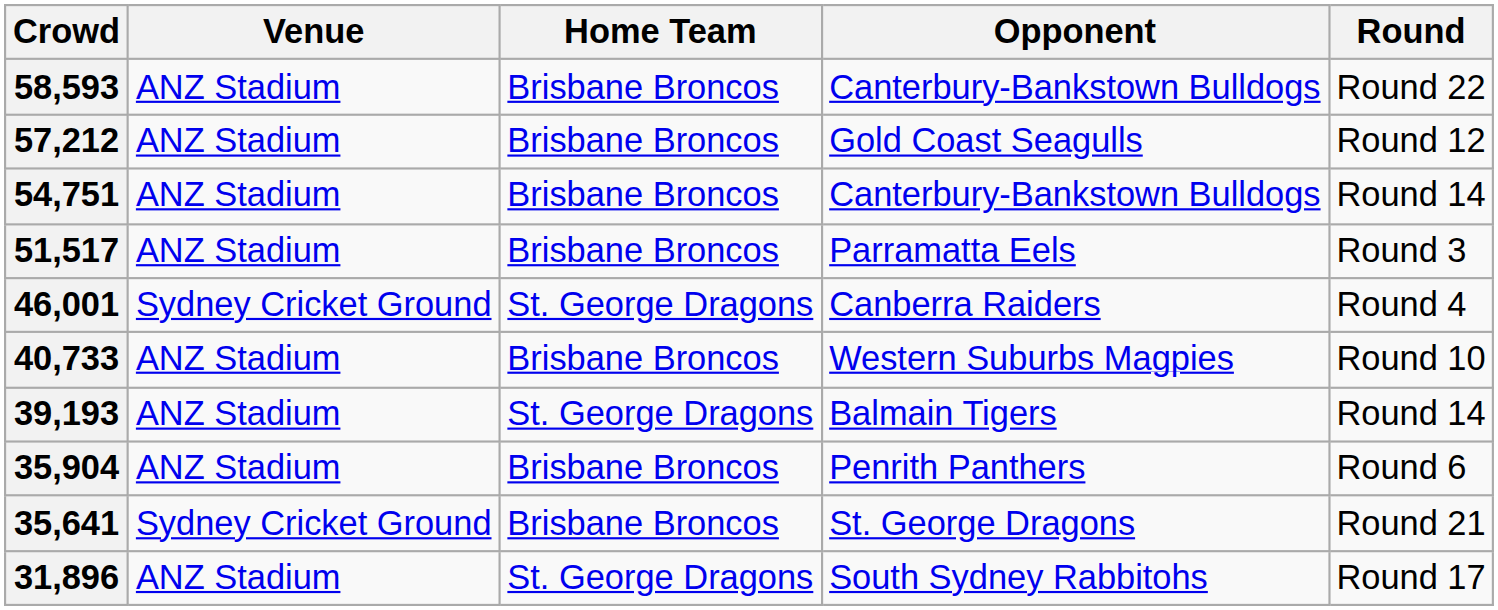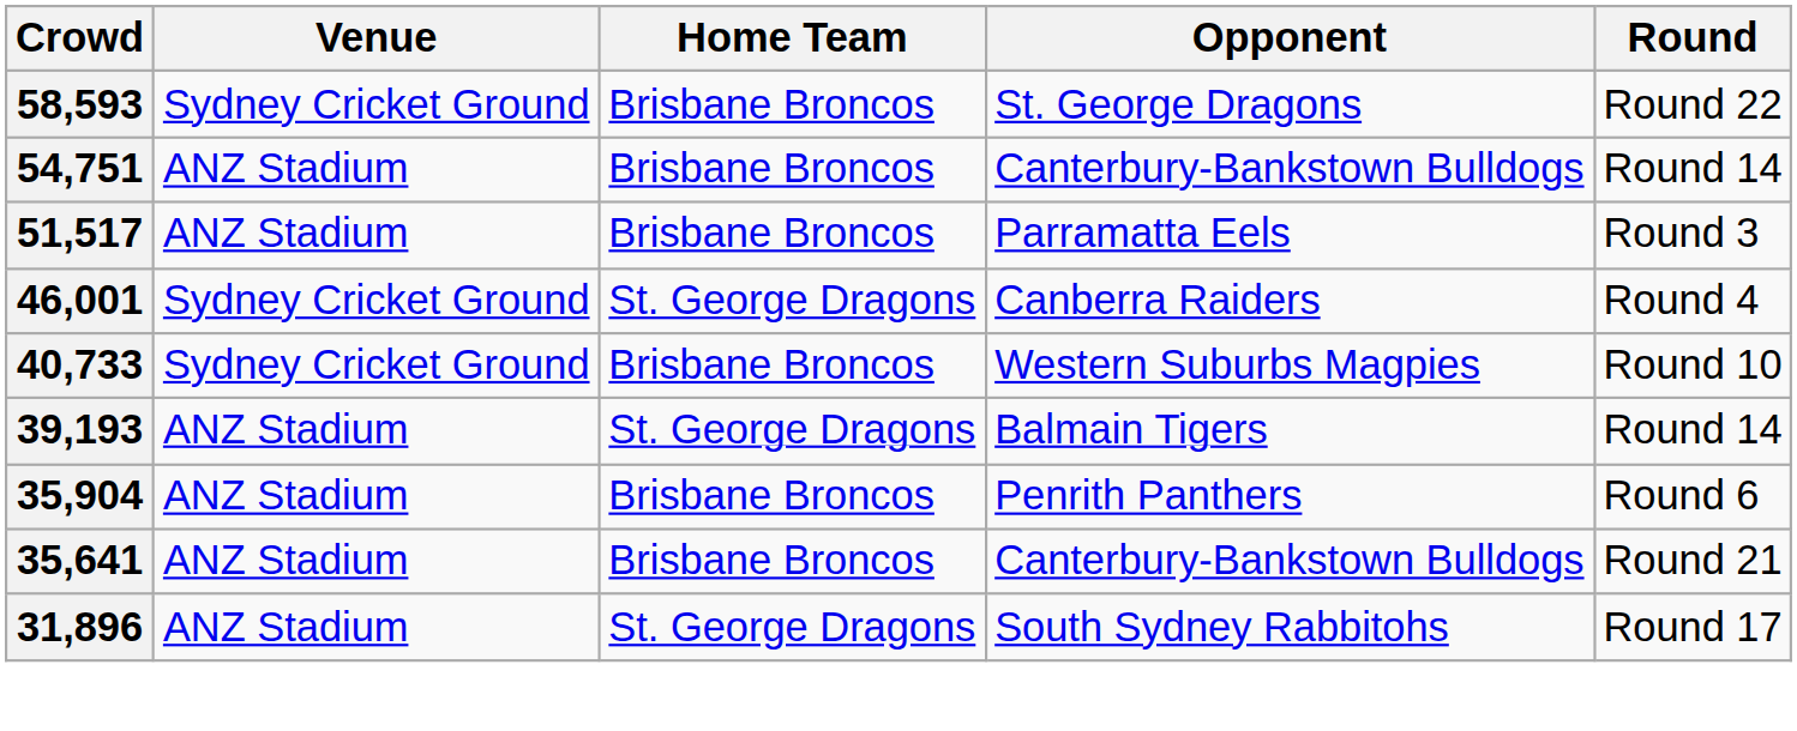 <table class="wikitable" style="text-align:left;">
 <tr>
 <th>Crowd</th>
 <th>Venue</th>
 <th>Home Team</th>
 <th>Opponent</th>
 <th>Round</th>
 </tr>
 <tr>
 <th>58,593</th>
-<td><a href='#'>ANZ Stadium</a></td>
+<td><a href='#'>Sydney Cricket Ground</a></td>
 <td> <a href='#'>Brisbane Broncos</a></td>
-<td> <a href='#'>Canterbury-Bankstown Bulldogs</a></td>
+<td> <a href='#'>St. George Dragons</a></td>
 <td>Round 22</td>
-</tr>
-<tr>
-<th>57,212</th>
-<td><a href='#'>ANZ Stadium</a></td>
-<td> <a href='#'>Brisbane Broncos</a></td>
-<td> <a href='#'>Gold Coast Seagulls</a></td>
-<td>Round 12</td>
 </tr>
 <tr>
 <th>54,751</th>
 <td><a href='#'>ANZ Stadium</a></td>
 <td> <a href='#'>Brisbane Broncos</a></td>
 <td> <a href='#'>Canterbury-Bankstown Bulldogs</a></td>
 <td>Round 14</td>
 </tr>
 <tr>
 <th>51,517</th>
 <td><a href='#'>ANZ Stadium</a></td>
 <td> <a href='#'>Brisbane Broncos</a></td>
 <td> <a href='#'>Parramatta Eels</a></td>
 <td>Round 3</td>
 </tr>
 <tr>
 <th>46,001</th>
 <td><a href='#'>Sydney Cricket Ground</a></td>
 <td> <a href='#'>St. George Dragons</a></td>
 <td> <a href='#'>Canberra Raiders</a></td>
 <td>Round 4</td>
 </tr>
 <tr>
 <th>40,733</th>
-<td><a href='#'>ANZ Stadium</a></td>
+<td><a href='#'>Sydney Cricket Ground</a></td>
 <td> <a href='#'>Brisbane Broncos</a></td>
 <td> <a href='#'>Western Suburbs Magpies</a></td>
 <td>Round 10</td>
 </tr>
 <tr>
 <th>39,193</th>
 <td><a href='#'>ANZ Stadium</a></td>
 <td> <a href='#'>St. George Dragons</a></td>
 <td> <a href='#'>Balmain Tigers</a></td>
 <td>Round 14</td>
 </tr>
 <tr>
 <th>35,904</th>
 <td><a href='#'>ANZ Stadium</a></td>
 <td> <a href='#'>Brisbane Broncos</a></td>
 <td> <a href='#'>Penrith Panthers</a></td>
 <td>Round 6</td>
 </tr>
 <tr>
 <th>35,641</th>
-<td><a href='#'>Sydney Cricket Ground</a></td>
+<td><a href='#'>ANZ Stadium</a></td>
 <td> <a href='#'>Brisbane Broncos</a></td>
-<td> <a href='#'>St. George Dragons</a></td>
+<td> <a href='#'>Canterbury-Bankstown Bulldogs</a></td>
 <td>Round 21</td>
 </tr>
 <tr>
 <th>31,896</th>
 <td><a href='#'>ANZ Stadium</a></td>
 <td> <a href='#'>St. George Dragons</a></td>
 <td> <a href='#'>South Sydney Rabbitohs</a></td>
 <td>Round 17</td>
 </tr>
 </table>
